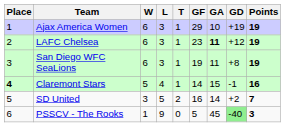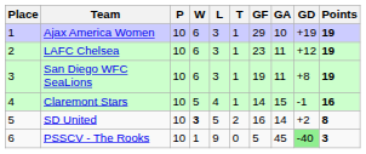 <table class="wikitable">
 <tr>
 <th>Place</th>
 <th width="170">Team</th>
+<th width="20">P</th>
 <th width="20">W</th>
 <th width="20">L</th>
 <th width="20">T</th>
 <th width="20">GF</th>
 <th width="20">GA</th>
 <th width="25">GD</th>
 <th>Points</th>
 </tr>
 <tr bgcolor=#ccccff>
 <td>1</td>
 <td><a href='#'>Ajax America Women</a></td>
+<td>10</td>
 <td>6</td>
 <td>3</td>
 <td>1</td>
 <td>29</td>
 <td>10</td>
 <td>+19</td>
 <td><strong>19</strong></td>
 </tr>
 <tr bgcolor=#ccffcc>
 <td>2</td>
 <td><a href='#'>LAFC Chelsea</a></td>
+<td>10</td>
 <td>6</td>
 <td>3</td>
 <td>1</td>
 <td>23</td>
-<td><strong>11</strong></td>
+<td>11</td>
 <td>+12</td>
 <td><strong>19</strong></td>
 </tr>
 <tr bgcolor=#ccffcc>
 <td>3</td>
 <td><a href='#'>San Diego WFC SeaLions</a></td>
+<td>10</td>
 <td>6</td>
 <td>3</td>
 <td>1</td>
 <td>19</td>
 <td>11</td>
 <td>+8</td>
 <td><strong>19</strong></td>
 </tr>
 <tr bgcolor=#ccffcc>
-<td><strong>4</strong></td>
+<td>4</td>
 <td><a href='#'>Claremont Stars</a></td>
+<td>10</td>
 <td>5</td>
 <td>4</td>
 <td>1</td>
 <td>14</td>
 <td>15</td>
 <td>-1</td>
 <td><strong>16</strong></td>
 </tr>
 <tr>
 <td>5</td>
 <td><a href='#'>SD United</a></td>
-<td>3</td>
+<td>10</td>
+<td><strong>3</strong></td>
 <td>5</td>
 <td>2</td>
 <td>16</td>
 <td>14</td>
 <td>+2</td>
-<td><strong>7</strong></td>
+<td><strong>8</strong></td>
 </tr>
 <tr>
 <td>6</td>
 <td><a href='#'>PSSCV - The Rooks</a></td>
+<td>10</td>
 <td>1</td>
 <td>9</td>
 <td>0</td>
 <td>5</td>
 <td>45</td>
 <td style="background: lightgreen;">-40</td>
 <td><strong>3</strong></td>
 </tr>
 </table>
